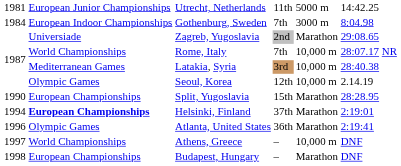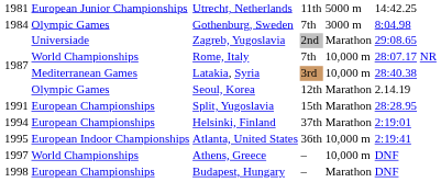 <table>
 <tr>
 <td>1981</td>
 <td><a href='#'>European Junior Championships</a></td>
 <td><a href='#'>Utrecht, Netherlands</a></td>
 <td>11th</td>
 <td>5000 m</td>
 <td>14:42.25</td>
 </tr>
 <tr>
 <td>1984</td>
-<td><a href='#'>European Indoor Championships</a></td>
+<td><a href='#'>Olympic Games</a></td>
 <td><a href='#'>Gothenburg, Sweden</a></td>
 <td>7th</td>
 <td>3000 m</td>
 <td><a href='#'>8:04.98</a></td>
 </tr>
 <tr>
 <td rowspan=4>1987</td>
 <td><a href='#'>Universiade</a></td>
 <td><a href='#'>Zagreb, Yugoslavia</a></td>
 <td bgcolor="silver">2nd</td>
 <td>Marathon</td>
 <td><a href='#'>29:08.65</a></td>
 </tr>
 <tr>
 <td><a href='#'>World Championships</a></td>
 <td><a href='#'>Rome, Italy</a></td>
 <td>7th</td>
 <td>10,000 m</td>
 <td><a href='#'>28:07.17</a> <a href='#'>NR</a></td>
 </tr>
 <tr>
 <td><a href='#'>Mediterranean Games</a></td>
 <td><a href='#'>Latakia</a>, <a href='#'>Syria</a></td>
 <td bgcolor="cc9966">3rd</td>
 <td>10,000 m</td>
 <td><a href='#'>28:40.38</a></td>
 </tr>
 <tr>
 <td><a href='#'>Olympic Games</a></td>
 <td><a href='#'>Seoul, Korea</a></td>
 <td>12th</td>
-<td>10,000 m</td>
+<td>Marathon</td>
 <td>2.14.19</td>
 </tr>
 <tr>
-<td>1990</td>
+<td>1991</td>
 <td><a href='#'>European Championships</a></td>
 <td><a href='#'>Split, Yugoslavia</a></td>
 <td>15th</td>
 <td>Marathon</td>
 <td><a href='#'>28:28.95</a></td>
 </tr>
 <tr>
 <td>1994</td>
-<td><strong><a href='#'>European Championships</a></strong></td>
+<td><a href='#'>European Championships</a></td>
 <td><a href='#'>Helsinki, Finland</a></td>
 <td>37th</td>
 <td>Marathon</td>
 <td><a href='#'>2:19:01</a></td>
 </tr>
 <tr>
-<td>1996</td>
-<td><a href='#'>Olympic Games</a></td>
+<td>1995</td>
+<td><a href='#'>European Indoor Championships</a></td>
 <td><a href='#'>Atlanta, United States</a></td>
 <td>36th</td>
-<td>Marathon</td>
+<td>10,000 m</td>
 <td><a href='#'>2:19:41</a></td>
 </tr>
 <tr>
 <td>1997</td>
 <td><a href='#'>World Championships</a></td>
 <td><a href='#'>Athens, Greece</a></td>
 <td>–</td>
 <td>10,000 m</td>
 <td><a href='#'>DNF</a></td>
 </tr>
 <tr>
 <td>1998</td>
 <td><a href='#'>European Championships</a></td>
 <td><a href='#'>Budapest, Hungary</a></td>
 <td>–</td>
 <td>Marathon</td>
 <td><a href='#'>DNF</a></td>
 </tr>
 </table>
